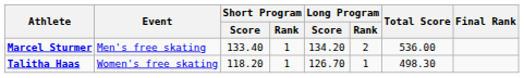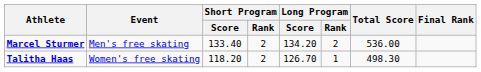 <table class="wikitable" style="font-size:90%">
 <tr>
 <th rowspan=2>Athlete</th>
 <th rowspan=2>Event</th>
 <th colspan=2>Short Program</th>
 <th colspan=2>Long Program</th>
 <th rowspan=2>Total Score</th>
 <th rowspan=2>Final Rank</th>
 </tr>
 <tr>
 <th>Score</th>
 <th>Rank</th>
 <th>Score</th>
 <th>Rank</th>
 </tr>
 <tr>
 <td><strong><a href='#'>Marcel Sturmer</a></strong></td>
 <td><a href='#'>Men's free skating</a></td>
 <td align=center>133.40</td>
-<td align=center>1</td>
+<td align=center>2</td>
 <td align=center>134.20</td>
 <td align=center>2</td>
 <td align=center>536.00</td>
 <td align=center></td>
 </tr>
 <tr>
 <td><strong><a href='#'>Talitha Haas</a></strong></td>
 <td><a href='#'>Women's free skating</a></td>
 <td align=center>118.20</td>
-<td align=center>1</td>
+<td align=center>2</td>
 <td align=center>126.70</td>
 <td align=center>1</td>
 <td align=center>498.30</td>
 <td align=center></td>
 </tr>
 </table>
